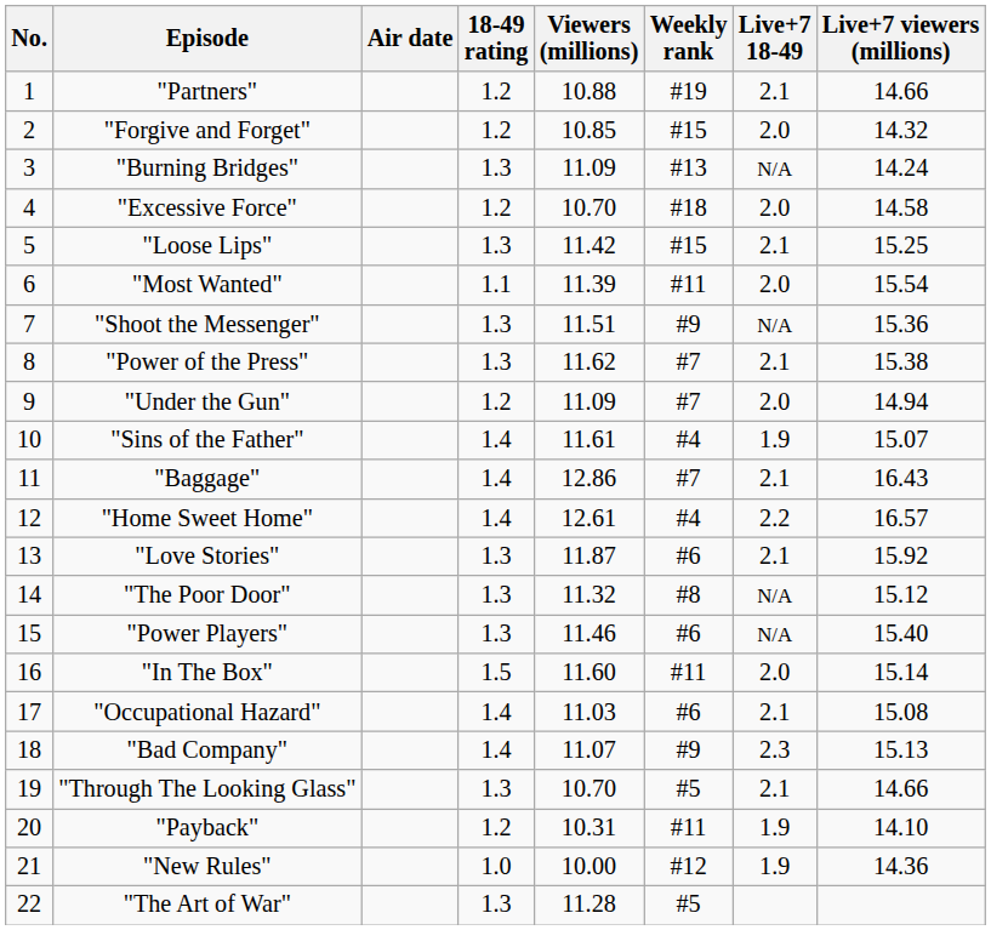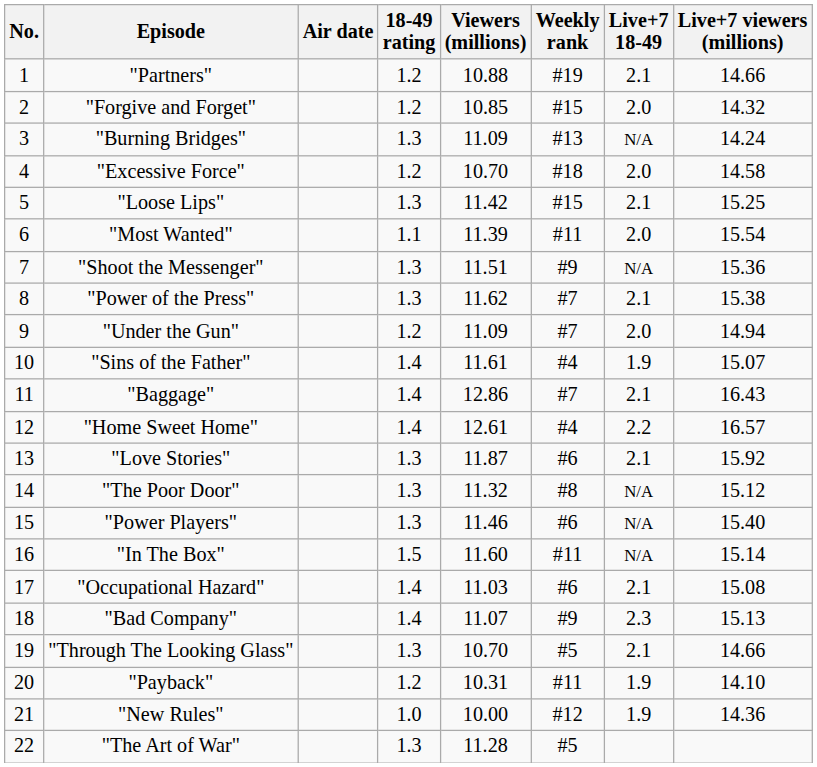 <table class="wikitable sortable" style="text-align:center;">
 <tr>
 <th>No.</th>
 <th>Episode</th>
 <th>Air date</th>
 <th>18-49<br>rating</th>
 <th>Viewers<br>(millions)</th>
 <th>Weekly<br>rank</th>
 <th>Live+7<br>18-49</th>
 <th>Live+7 viewers<br>(millions)</th>
 </tr>
 <tr>
 <td>1</td>
 <td>"Partners"</td>
 <td></td>
 <td>1.2</td>
 <td>10.88</td>
 <td>#19</td>
 <td>2.1</td>
 <td>14.66</td>
 </tr>
 <tr>
 <td>2</td>
 <td>"Forgive and Forget"</td>
 <td></td>
 <td>1.2</td>
 <td>10.85</td>
 <td>#15</td>
 <td>2.0</td>
 <td>14.32</td>
 </tr>
 <tr>
 <td>3</td>
 <td>"Burning Bridges"</td>
 <td></td>
 <td>1.3</td>
 <td>11.09</td>
 <td>#13</td>
 <td><span><small>N/A</small></span></td>
 <td>14.24</td>
 </tr>
 <tr>
 <td>4</td>
 <td>"Excessive Force"</td>
 <td></td>
 <td>1.2</td>
 <td>10.70</td>
 <td>#18</td>
 <td>2.0</td>
 <td>14.58</td>
 </tr>
 <tr>
 <td>5</td>
 <td>"Loose Lips"</td>
 <td></td>
 <td>1.3</td>
 <td>11.42</td>
 <td>#15</td>
 <td>2.1</td>
 <td>15.25</td>
 </tr>
 <tr>
 <td>6</td>
 <td>"Most Wanted"</td>
 <td></td>
 <td>1.1</td>
 <td>11.39</td>
 <td>#11</td>
 <td>2.0</td>
 <td>15.54</td>
 </tr>
 <tr>
 <td>7</td>
 <td>"Shoot the Messenger"</td>
 <td></td>
 <td>1.3</td>
 <td>11.51</td>
 <td>#9</td>
 <td><span><small>N/A</small></span></td>
 <td>15.36</td>
 </tr>
 <tr>
 <td>8</td>
 <td>"Power of the Press"</td>
 <td></td>
 <td>1.3</td>
 <td>11.62</td>
 <td>#7</td>
 <td>2.1</td>
 <td>15.38</td>
 </tr>
 <tr>
 <td>9</td>
 <td>"Under the Gun"</td>
 <td></td>
 <td>1.2</td>
 <td>11.09</td>
 <td>#7</td>
 <td>2.0</td>
 <td>14.94</td>
 </tr>
 <tr>
 <td>10</td>
 <td>"Sins of the Father"</td>
 <td></td>
 <td>1.4</td>
 <td>11.61</td>
 <td>#4</td>
 <td>1.9</td>
 <td>15.07</td>
 </tr>
 <tr>
 <td>11</td>
 <td>"Baggage"</td>
 <td></td>
 <td>1.4</td>
 <td>12.86</td>
 <td>#7</td>
 <td>2.1</td>
 <td>16.43</td>
 </tr>
 <tr>
 <td>12</td>
 <td>"Home Sweet Home"</td>
 <td></td>
 <td>1.4</td>
 <td>12.61</td>
 <td>#4</td>
 <td>2.2</td>
 <td>16.57</td>
 </tr>
 <tr>
 <td>13</td>
 <td>"Love Stories"</td>
 <td></td>
 <td>1.3</td>
 <td>11.87</td>
 <td>#6</td>
 <td>2.1</td>
 <td>15.92</td>
 </tr>
 <tr>
 <td>14</td>
 <td>"The Poor Door"</td>
 <td></td>
 <td>1.3</td>
 <td>11.32</td>
 <td>#8</td>
 <td><span><small>N/A</small></span></td>
 <td>15.12</td>
 </tr>
 <tr>
 <td>15</td>
 <td>"Power Players"</td>
 <td></td>
 <td>1.3</td>
 <td>11.46</td>
 <td>#6</td>
 <td><span><small>N/A</small></span></td>
 <td>15.40</td>
 </tr>
 <tr>
 <td>16</td>
 <td>"In The Box"</td>
 <td></td>
 <td>1.5</td>
 <td>11.60</td>
 <td>#11</td>
-<td>2.0</td>
+<td><span><small>N/A</small></span></td>
 <td>15.14</td>
 </tr>
 <tr>
 <td>17</td>
 <td>"Occupational Hazard"</td>
 <td></td>
 <td>1.4</td>
 <td>11.03</td>
 <td>#6</td>
 <td>2.1</td>
 <td>15.08</td>
 </tr>
 <tr>
 <td>18</td>
 <td>"Bad Company"</td>
 <td></td>
 <td>1.4</td>
 <td>11.07</td>
 <td>#9</td>
 <td>2.3</td>
 <td>15.13</td>
 </tr>
 <tr>
 <td>19</td>
 <td>"Through The Looking Glass"</td>
 <td></td>
 <td>1.3</td>
 <td>10.70</td>
 <td>#5</td>
 <td>2.1</td>
 <td>14.66</td>
 </tr>
 <tr>
 <td>20</td>
 <td>"Payback"</td>
 <td></td>
 <td>1.2</td>
 <td>10.31</td>
 <td>#11</td>
 <td>1.9</td>
 <td>14.10</td>
 </tr>
 <tr>
 <td>21</td>
 <td>"New Rules"</td>
 <td></td>
 <td>1.0</td>
 <td>10.00</td>
 <td>#12</td>
 <td>1.9</td>
 <td>14.36</td>
 </tr>
 <tr>
 <td>22</td>
 <td>"The Art of War"</td>
 <td></td>
 <td>1.3</td>
 <td>11.28</td>
 <td>#5</td>
 <td></td>
 <td></td>
 </tr>
 </table>
